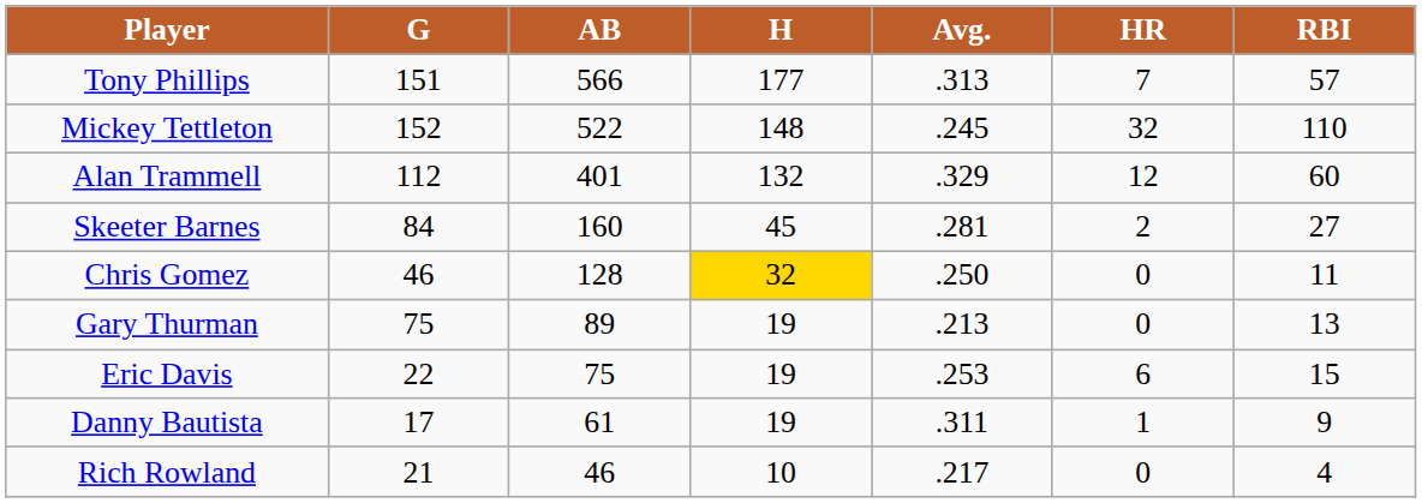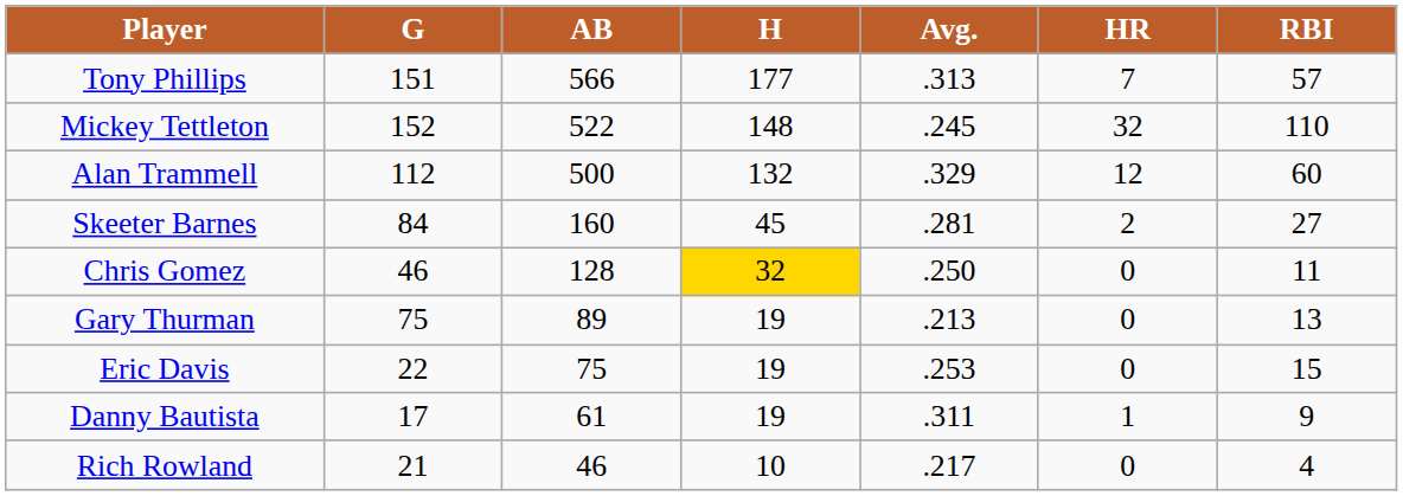 <table class="wikitable sortable">
 <tr>
 <th style="background:#bd5d29;color:white;" width="16%">Player</th>
 <th style="background:#bd5d29;color:white;" width="9%">G</th>
 <th style="background:#bd5d29;color:white;" width="9%">AB</th>
 <th style="background:#bd5d29;color:white;" width="9%">H</th>
 <th style="background:#bd5d29;color:white;" width="9%">Avg.</th>
 <th style="background:#bd5d29;color:white;" width="9%">HR</th>
 <th style="background:#bd5d29;color:white;" width="9%">RBI</th>
 </tr>
 <tr align="center">
 <td><a href='#'>Tony Phillips</a></td>
 <td>151</td>
 <td>566</td>
 <td>177</td>
 <td>.313</td>
 <td>7</td>
 <td>57</td>
 </tr>
 <tr align="center">
 <td><a href='#'>Mickey Tettleton</a></td>
 <td>152</td>
 <td>522</td>
 <td>148</td>
 <td>.245</td>
 <td>32</td>
 <td>110</td>
 </tr>
 <tr align="center">
 <td><a href='#'>Alan Trammell</a></td>
 <td>112</td>
-<td>401</td>
+<td>500</td>
 <td>132</td>
 <td>.329</td>
 <td>12</td>
 <td>60</td>
 </tr>
 <tr align="center">
 <td><a href='#'>Skeeter Barnes</a></td>
 <td>84</td>
 <td>160</td>
 <td>45</td>
 <td>.281</td>
 <td>2</td>
 <td>27</td>
 </tr>
 <tr align="center">
 <td><a href='#'>Chris Gomez</a></td>
 <td>46</td>
 <td>128</td>
 <td style="background: gold;">32</td>
 <td>.250</td>
 <td>0</td>
 <td>11</td>
 </tr>
 <tr align="center">
 <td><a href='#'>Gary Thurman</a></td>
 <td>75</td>
 <td>89</td>
 <td>19</td>
 <td>.213</td>
 <td>0</td>
 <td>13</td>
 </tr>
 <tr align="center">
 <td><a href='#'>Eric Davis</a></td>
 <td>22</td>
 <td>75</td>
 <td>19</td>
 <td>.253</td>
-<td>6</td>
+<td>0</td>
 <td>15</td>
 </tr>
 <tr align="center">
 <td><a href='#'>Danny Bautista</a></td>
 <td>17</td>
 <td>61</td>
 <td>19</td>
 <td>.311</td>
 <td>1</td>
 <td>9</td>
 </tr>
 <tr align="center">
 <td><a href='#'>Rich Rowland</a></td>
 <td>21</td>
 <td>46</td>
 <td>10</td>
 <td>.217</td>
 <td>0</td>
 <td>4</td>
 </tr>
 </table>
